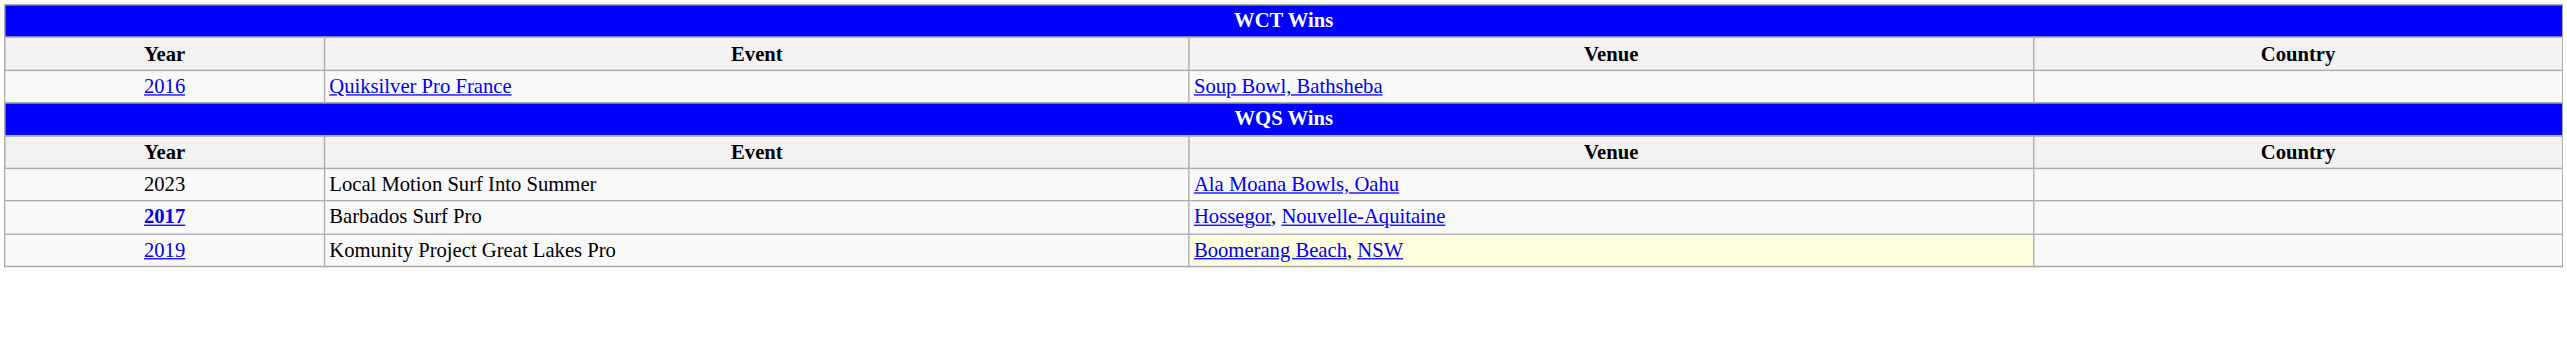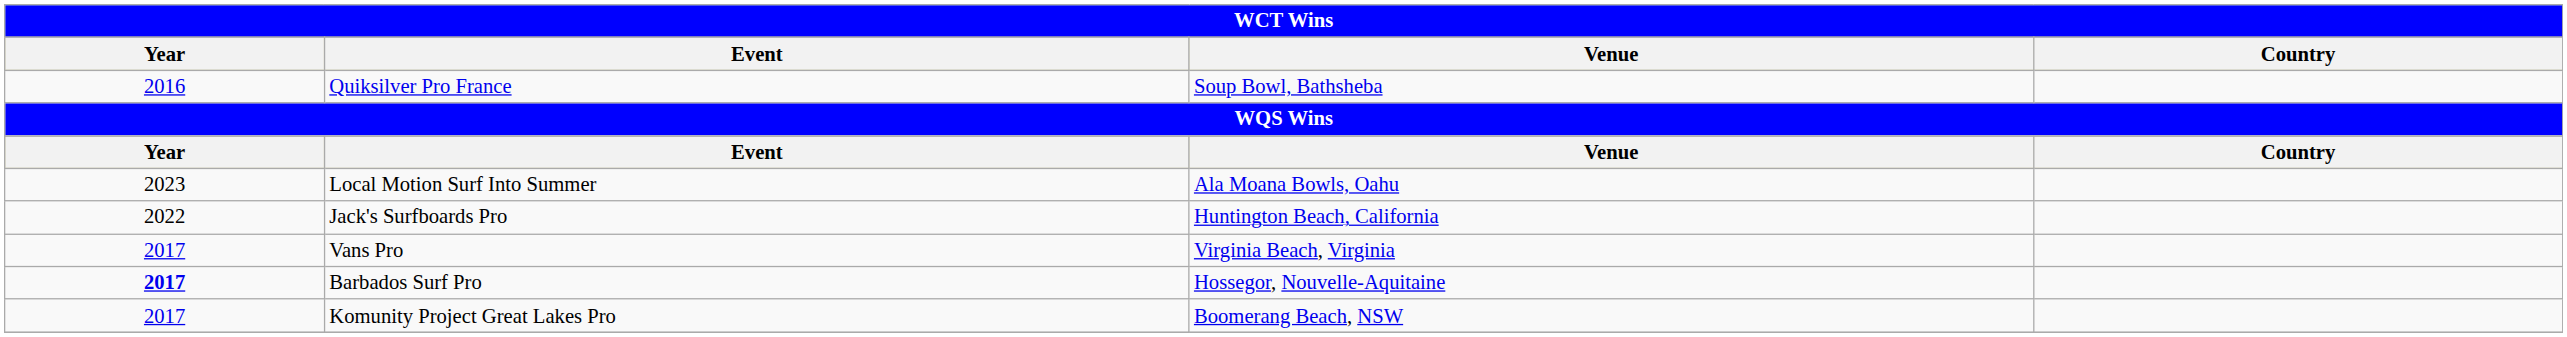 <table class="wikitable" style="width:100%;">
 <tr bgcolor=skyblue>
 <td colspan=4; style="background: blue; color: white" align="center"><strong>WCT Wins</strong></td>
 </tr>
 <tr bgcolor=#bdb76b>
 <th>Year</th>
 <th>Event</th>
 <th>Venue</th>
 <th>Country</th>
 </tr>
 <tr>
 <td style=text-align:center><a href='#'>2016</a></td>
 <td><a href='#'>Quiksilver Pro France</a></td>
 <td><a href='#'>Soup Bowl, Bathsheba</a></td>
 <td></td>
 </tr>
 <tr>
 <td colspan=4; style="background: blue; color: white" align="center"><strong>WQS Wins</strong></td>
 </tr>
 <tr bgcolor=#bdb76b>
 <th>Year</th>
 <th width=   33.8%>Event</th>
 <th width=     33%>Venue</th>
 <th>Country</th>
 </tr>
 <tr>
 <td style=text-align:center>2023</td>
 <td>Local Motion Surf Into Summer</td>
 <td><a href='#'>Ala Moana Bowls, Oahu</a></td>
 <td></td>
 </tr>
 <tr>
+<td style=text-align:center>2022</td>
+<td>Jack's Surfboards Pro</td>
+<td><a href='#'>Huntington Beach, California</a></td>
+<td></td>
+</tr>
+<tr>
+<td style=text-align:center><a href='#'>2017</a></td>
+<td>Vans Pro</td>
+<td><a href='#'>Virginia Beach</a>, <a href='#'>Virginia</a></td>
+<td></td>
+</tr>
+<tr>
 <td style=text-align:center><strong><a href='#'>2017</a></strong></td>
 <td>Barbados Surf Pro</td>
 <td><a href='#'>Hossegor</a>, <a href='#'>Nouvelle-Aquitaine</a></td>
 <td></td>
 </tr>
 <tr>
-<td style=text-align:center><a href='#'>2019</a></td>
+<td style=text-align:center><a href='#'>2017</a></td>
 <td>Komunity Project Great Lakes Pro</td>
-<td style="background: lightyellow;"><a href='#'>Boomerang Beach</a>, <a href='#'>NSW</a></td>
+<td><a href='#'>Boomerang Beach</a>, <a href='#'>NSW</a></td>
 <td></td>
 </tr>
 <tr>
 </tr>
 </table>
